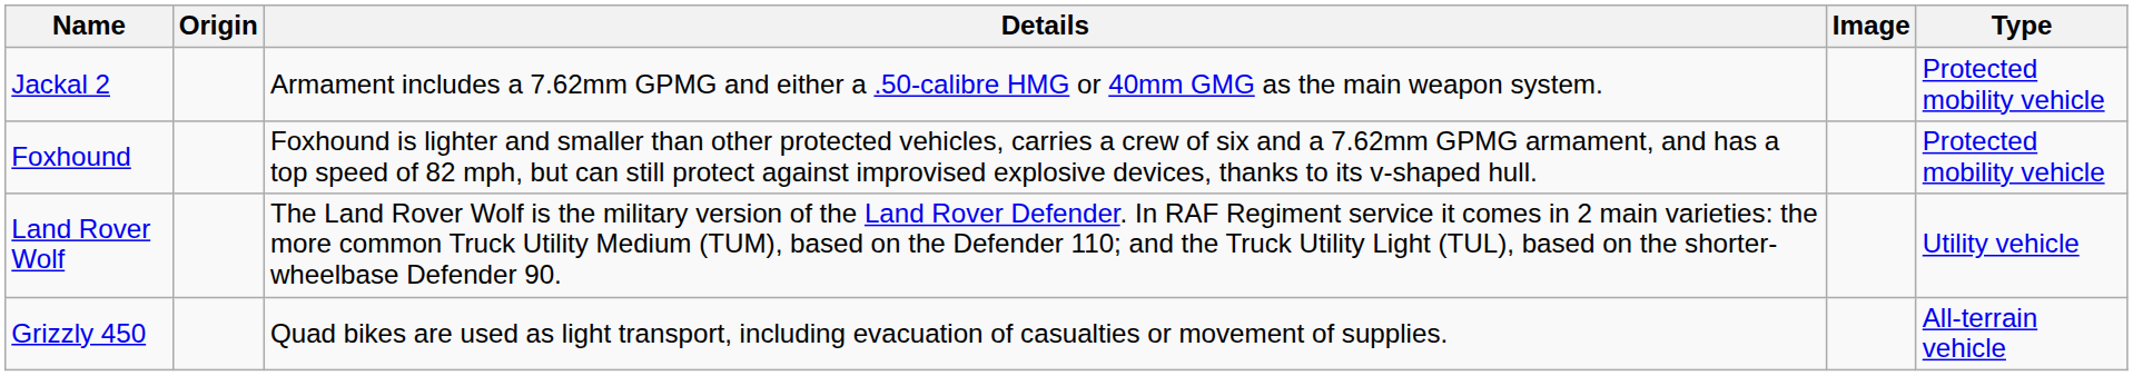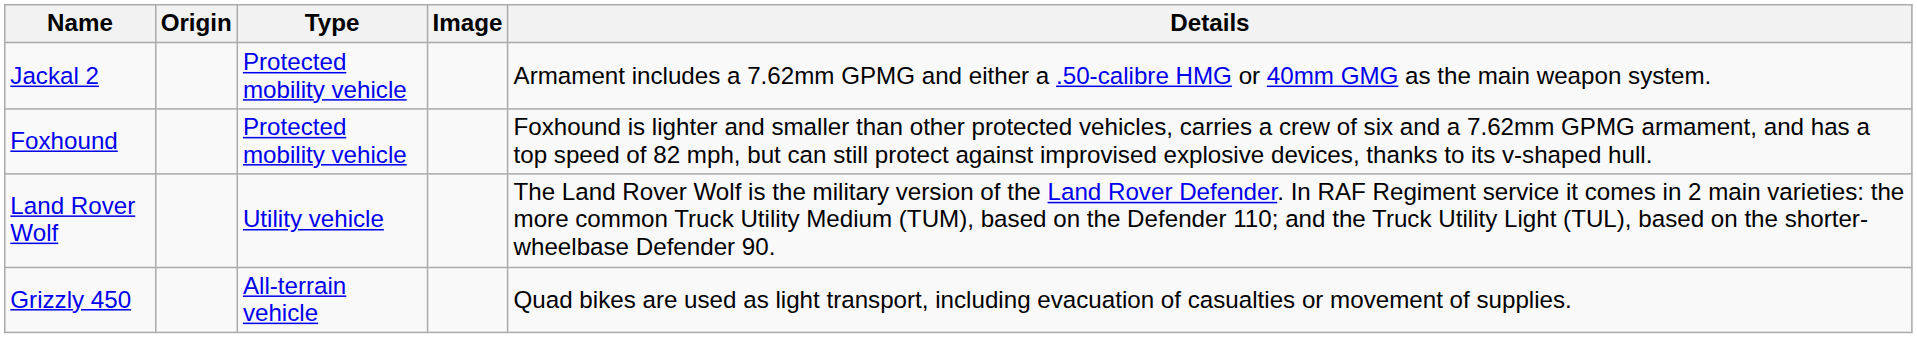 <table class="wikitable sortable" style="margin:auto; width:100%;">
 <tr>
 <th>Name</th>
 <th>Origin</th>
+<th>Type</th>
+<th>Image</th>
 <th>Details</th>
-<th>Image</th>
-<th>Type</th>
 </tr>
 <tr>
 <td><a href='#'>Jackal 2</a></td>
 <td></td>
+<td><a href='#'>Protected mobility vehicle</a></td>
+<td></td>
 <td>Armament includes a 7.62mm GPMG and either a <a href='#'>.50-calibre HMG</a> or <a href='#'>40mm GMG</a> as the main weapon system.</td>
-<td></td>
-<td><a href='#'>Protected mobility vehicle</a></td>
 </tr>
 <tr>
 <td><a href='#'>Foxhound</a></td>
 <td></td>
+<td><a href='#'>Protected mobility vehicle</a></td>
+<td></td>
 <td>Foxhound is lighter and smaller than other protected vehicles, carries a crew of six and a 7.62mm GPMG armament, and has a top speed of 82 mph, but can still protect against improvised explosive devices, thanks to its v-shaped hull.</td>
-<td></td>
-<td><a href='#'>Protected mobility vehicle</a></td>
 </tr>
 <tr>
 <td><a href='#'>Land Rover Wolf</a></td>
 <td></td>
+<td><a href='#'>Utility vehicle</a></td>
+<td></td>
 <td>The Land Rover Wolf is the military version of the <a href='#'>Land Rover Defender</a>. In RAF Regiment service it comes in 2 main varieties: the more common Truck Utility Medium (TUM), based on the Defender 110; and the Truck Utility Light (TUL), based on the shorter-wheelbase Defender 90.</td>
-<td></td>
-<td><a href='#'>Utility vehicle</a></td>
 </tr>
 <tr>
 <td><a href='#'>Grizzly 450</a></td>
 <td></td>
+<td><a href='#'>All-terrain vehicle</a></td>
+<td></td>
 <td>Quad bikes are used as light transport, including evacuation of casualties or movement of supplies.</td>
-<td></td>
-<td><a href='#'>All-terrain vehicle</a></td>
 </tr>
 </table>
